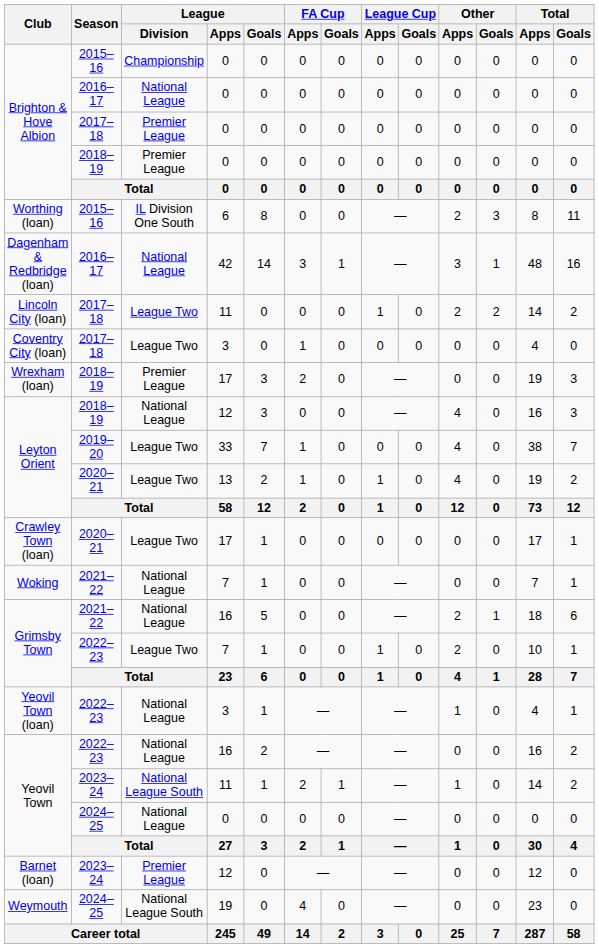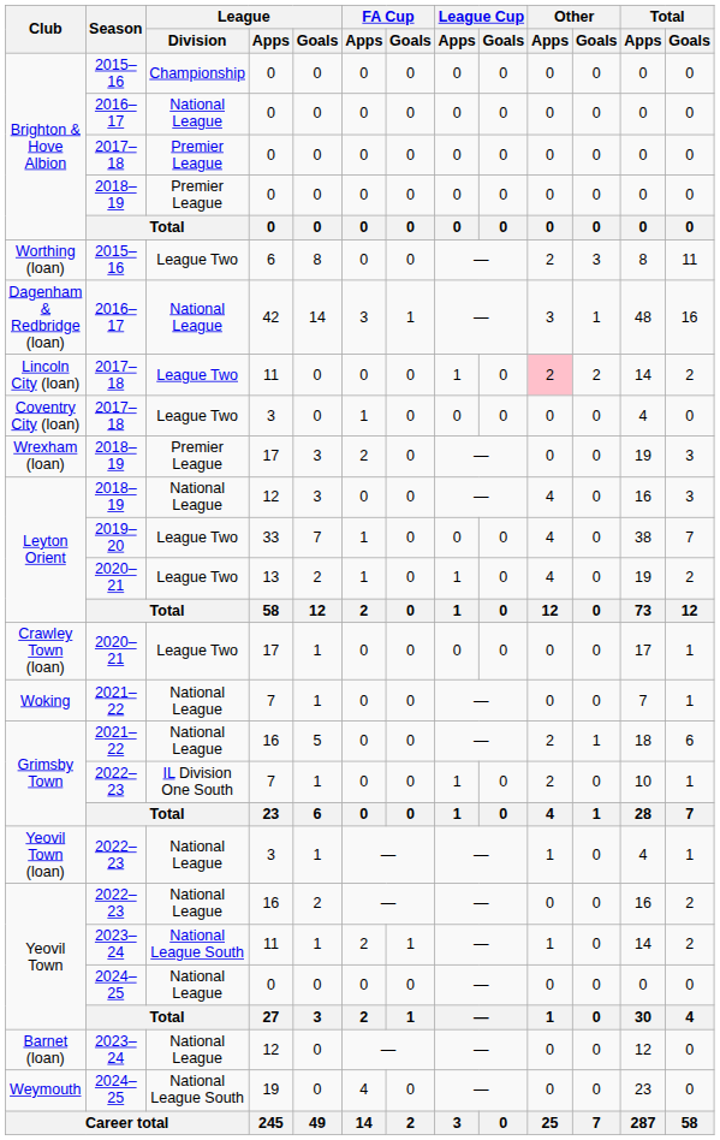 <table class="wikitable" style="text-align: center">
 <tr>
 <th rowspan="2">Club</th>
 <th rowspan="2">Season</th>
 <th colspan="3">League</th>
 <th colspan="2"><a href='#'>FA Cup</a></th>
 <th colspan="2"><a href='#'>League Cup</a></th>
 <th colspan="2">Other</th>
 <th colspan="2">Total</th>
 </tr>
 <tr>
 <th>Division</th>
 <th>Apps</th>
 <th>Goals</th>
 <th>Apps</th>
 <th>Goals</th>
 <th>Apps</th>
 <th>Goals</th>
 <th>Apps</th>
 <th>Goals</th>
 <th>Apps</th>
 <th>Goals</th>
 </tr>
 <tr>
 <td rowspan="5"><a href='#'>Brighton & Hove Albion</a></td>
 <td><a href='#'>2015–16</a></td>
 <td><a href='#'>Championship</a></td>
 <td>0</td>
 <td>0</td>
 <td>0</td>
 <td>0</td>
 <td>0</td>
 <td>0</td>
 <td>0</td>
 <td>0</td>
 <td>0</td>
 <td>0</td>
 </tr>
 <tr>
 <td><a href='#'>2016–17</a></td>
 <td><a href='#'>National League</a></td>
 <td>0</td>
 <td>0</td>
 <td>0</td>
 <td>0</td>
 <td>0</td>
 <td>0</td>
 <td>0</td>
 <td>0</td>
 <td>0</td>
 <td>0</td>
 </tr>
 <tr>
 <td><a href='#'>2017–18</a></td>
 <td><a href='#'>Premier League</a></td>
 <td>0</td>
 <td>0</td>
 <td>0</td>
 <td>0</td>
 <td>0</td>
 <td>0</td>
 <td>0</td>
 <td>0</td>
 <td>0</td>
 <td>0</td>
 </tr>
 <tr>
 <td><a href='#'>2018–19</a></td>
 <td>Premier League</td>
 <td>0</td>
 <td>0</td>
 <td>0</td>
 <td>0</td>
 <td>0</td>
 <td>0</td>
 <td>0</td>
 <td>0</td>
 <td>0</td>
 <td>0</td>
 </tr>
 <tr>
 <th colspan="2">Total</th>
 <th>0</th>
 <th>0</th>
 <th>0</th>
 <th>0</th>
 <th>0</th>
 <th>0</th>
 <th>0</th>
 <th>0</th>
 <th>0</th>
 <th>0</th>
 </tr>
 <tr>
 <td><a href='#'>Worthing</a> (loan)</td>
 <td><a href='#'>2015–16</a></td>
-<td><a href='#'>IL</a> Division One South</td>
+<td>League Two</td>
 <td>6</td>
 <td>8</td>
 <td>0</td>
 <td>0</td>
 <td colspan=2>—</td>
 <td>2</td>
 <td>3</td>
 <td>8</td>
 <td>11</td>
 </tr>
 <tr>
 <td><a href='#'>Dagenham & Redbridge</a> (loan)</td>
 <td><a href='#'>2016–17</a></td>
 <td><a href='#'>National League</a></td>
 <td>42</td>
 <td>14</td>
 <td>3</td>
 <td>1</td>
 <td colspan=2>—</td>
 <td>3</td>
 <td>1</td>
 <td>48</td>
 <td>16</td>
 </tr>
 <tr>
 <td><a href='#'>Lincoln City</a> (loan)</td>
 <td><a href='#'>2017–18</a></td>
 <td><a href='#'>League Two</a></td>
 <td>11</td>
 <td>0</td>
 <td>0</td>
 <td>0</td>
 <td>1</td>
 <td>0</td>
-<td>2</td>
+<td style="background: pink;">2</td>
 <td>2</td>
 <td>14</td>
 <td>2</td>
 </tr>
 <tr>
 <td><a href='#'>Coventry City</a> (loan)</td>
 <td><a href='#'>2017–18</a></td>
 <td>League Two</td>
 <td>3</td>
 <td>0</td>
 <td>1</td>
 <td>0</td>
 <td>0</td>
 <td>0</td>
 <td>0</td>
 <td>0</td>
 <td>4</td>
 <td>0</td>
 </tr>
 <tr>
 <td><a href='#'>Wrexham</a> (loan)</td>
 <td><a href='#'>2018–19</a></td>
 <td>Premier League</td>
 <td>17</td>
 <td>3</td>
 <td>2</td>
 <td>0</td>
 <td colspan=2>—</td>
 <td>0</td>
 <td>0</td>
 <td>19</td>
 <td>3</td>
 </tr>
 <tr>
 <td rowspan="4"><a href='#'>Leyton Orient</a></td>
 <td><a href='#'>2018–19</a></td>
 <td>National League</td>
 <td>12</td>
 <td>3</td>
 <td>0</td>
 <td>0</td>
 <td colspan=2>—</td>
 <td>4</td>
 <td>0</td>
 <td>16</td>
 <td>3</td>
 </tr>
 <tr>
 <td><a href='#'>2019–20</a></td>
 <td>League Two</td>
 <td>33</td>
 <td>7</td>
 <td>1</td>
 <td>0</td>
 <td>0</td>
 <td>0</td>
 <td>4</td>
 <td>0</td>
 <td>38</td>
 <td>7</td>
 </tr>
 <tr>
 <td><a href='#'>2020–21</a></td>
 <td>League Two</td>
 <td>13</td>
 <td>2</td>
 <td>1</td>
 <td>0</td>
 <td>1</td>
 <td>0</td>
 <td>4</td>
 <td>0</td>
 <td>19</td>
 <td>2</td>
 </tr>
 <tr>
 <th colspan="2">Total</th>
 <th>58</th>
 <th>12</th>
 <th>2</th>
 <th>0</th>
 <th>1</th>
 <th>0</th>
 <th>12</th>
 <th>0</th>
 <th>73</th>
 <th>12</th>
 </tr>
 <tr>
 <td><a href='#'>Crawley Town</a> (loan)</td>
 <td><a href='#'>2020–21</a></td>
 <td>League Two</td>
 <td>17</td>
 <td>1</td>
 <td>0</td>
 <td>0</td>
 <td>0</td>
 <td>0</td>
 <td>0</td>
 <td>0</td>
 <td>17</td>
 <td>1</td>
 </tr>
 <tr>
 <td><a href='#'>Woking</a></td>
 <td><a href='#'>2021–22</a></td>
 <td>National League</td>
 <td>7</td>
 <td>1</td>
 <td>0</td>
 <td>0</td>
 <td colspan=2>—</td>
 <td>0</td>
 <td>0</td>
 <td>7</td>
 <td>1</td>
 </tr>
 <tr>
 <td rowspan=3><a href='#'>Grimsby Town</a></td>
 <td><a href='#'>2021–22</a></td>
 <td>National League</td>
 <td>16</td>
 <td>5</td>
 <td>0</td>
 <td>0</td>
 <td colspan=2>—</td>
 <td>2</td>
 <td>1</td>
 <td>18</td>
 <td>6</td>
 </tr>
 <tr>
 <td><a href='#'>2022–23</a></td>
-<td>League Two</td>
+<td><a href='#'>IL</a> Division One South</td>
 <td>7</td>
 <td>1</td>
 <td>0</td>
 <td>0</td>
 <td>1</td>
 <td>0</td>
 <td>2</td>
 <td>0</td>
 <td>10</td>
 <td>1</td>
 </tr>
 <tr>
 <th colspan="2">Total</th>
 <th>23</th>
 <th>6</th>
 <th>0</th>
 <th>0</th>
 <th>1</th>
 <th>0</th>
 <th>4</th>
 <th>1</th>
 <th>28</th>
 <th>7</th>
 </tr>
 <tr>
 <td><a href='#'>Yeovil Town</a> (loan)</td>
 <td><a href='#'>2022–23</a></td>
 <td>National League</td>
 <td>3</td>
 <td>1</td>
 <td colspan=2>—</td>
 <td colspan=2>—</td>
 <td>1</td>
 <td>0</td>
 <td>4</td>
 <td>1</td>
 </tr>
 <tr>
 <td rowspan="4">Yeovil Town</td>
 <td><a href='#'>2022–23</a></td>
 <td>National League</td>
 <td>16</td>
 <td>2</td>
 <td colspan=2>—</td>
 <td colspan=2>—</td>
 <td>0</td>
 <td>0</td>
 <td>16</td>
 <td>2</td>
 </tr>
 <tr>
 <td><a href='#'>2023–24</a></td>
 <td><a href='#'>National League South</a></td>
 <td>11</td>
 <td>1</td>
 <td>2</td>
 <td>1</td>
 <td colspan=2>—</td>
 <td>1</td>
 <td>0</td>
 <td>14</td>
 <td>2</td>
 </tr>
 <tr>
 <td><a href='#'>2024–25</a></td>
 <td>National League</td>
 <td>0</td>
 <td>0</td>
 <td>0</td>
 <td>0</td>
 <td colspan=2>—</td>
 <td>0</td>
 <td>0</td>
 <td>0</td>
 <td>0</td>
 </tr>
 <tr>
 <th colspan="2">Total</th>
 <th>27</th>
 <th>3</th>
 <th>2</th>
 <th>1</th>
 <th colspan=2>—</th>
 <th>1</th>
 <th>0</th>
 <th>30</th>
 <th>4</th>
 </tr>
 <tr>
 <td><a href='#'>Barnet</a> (loan)</td>
 <td><a href='#'>2023–24</a></td>
-<td><a href='#'>Premier League</a></td>
+<td>National League</td>
 <td>12</td>
 <td>0</td>
 <td colspan=2>—</td>
 <td colspan=2>—</td>
 <td>0</td>
 <td>0</td>
 <td>12</td>
 <td>0</td>
 </tr>
 <tr>
 <td><a href='#'>Weymouth</a></td>
 <td><a href='#'>2024–25</a></td>
 <td>National League South</td>
 <td>19</td>
 <td>0</td>
 <td>4</td>
 <td>0</td>
 <td colspan=2>—</td>
 <td>0</td>
 <td>0</td>
 <td>23</td>
 <td>0</td>
 </tr>
 <tr>
 <th colspan="3">Career total</th>
 <th>245</th>
 <th>49</th>
 <th>14</th>
 <th>2</th>
 <th>3</th>
 <th>0</th>
 <th>25</th>
 <th>7</th>
 <th>287</th>
 <th>58</th>
 </tr>
 </table>
